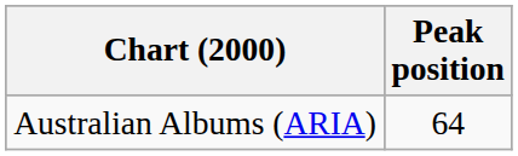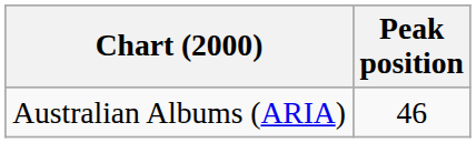 <table class="wikitable">
 <tr>
 <th align="left">Chart (2000)</th>
 <th align="left">Peak<br>position</th>
 </tr>
 <tr>
 <td align="left">Australian Albums (<a href='#'>ARIA</a>)</td>
-<td style="text-align:center;">64</td>
+<td style="text-align:center;">46</td>
 </tr>
 </table>
